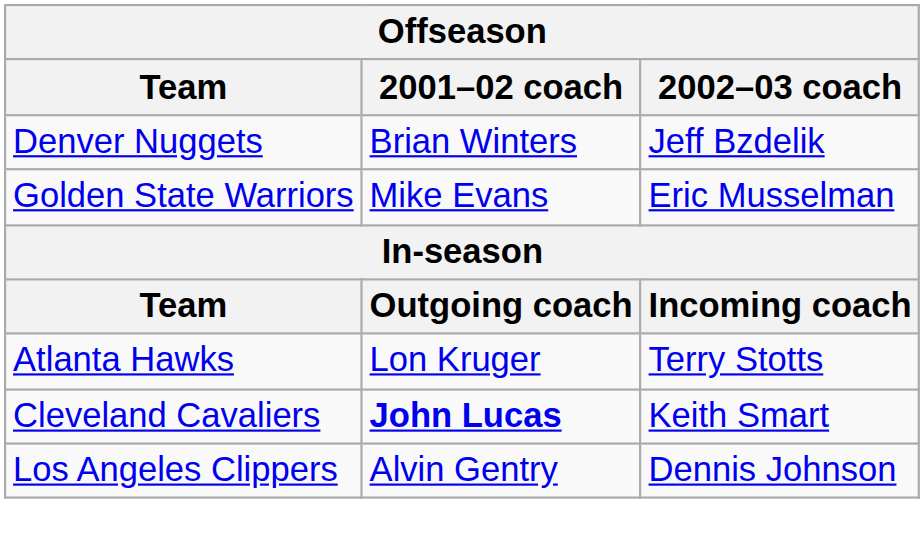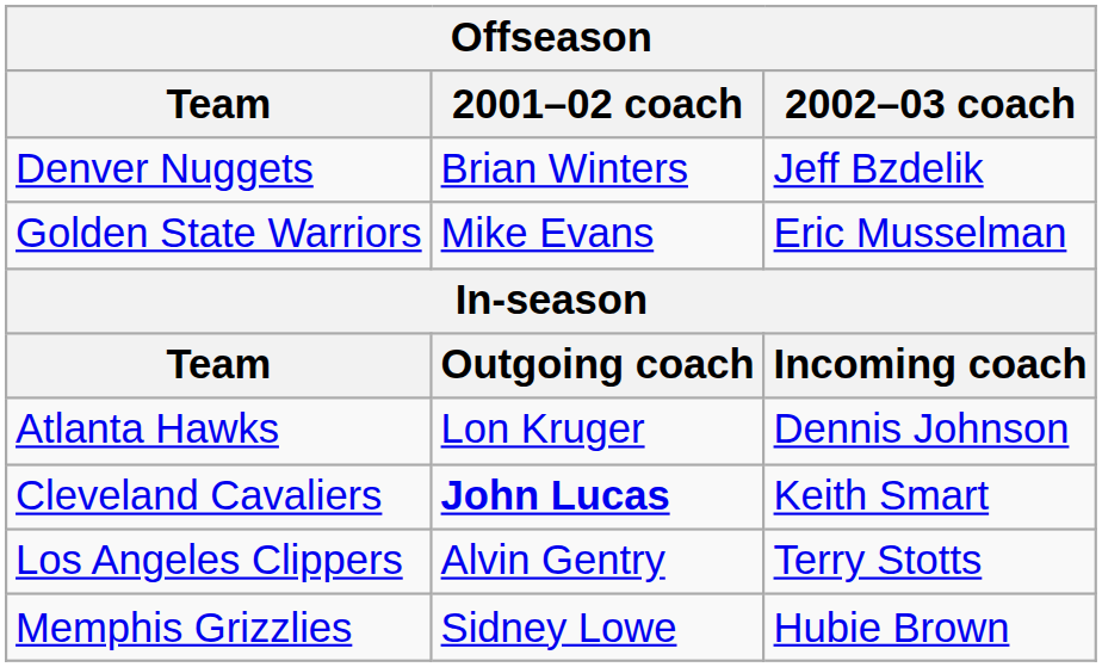 <table class="wikitable">
 <tr>
 <th colspan="3">Offseason</th>
 </tr>
 <tr>
 <th>Team</th>
 <th>2001–02 coach</th>
 <th>2002–03 coach</th>
 </tr>
 <tr>
 <td><a href='#'>Denver Nuggets</a></td>
 <td><a href='#'>Brian Winters</a></td>
 <td><a href='#'>Jeff Bzdelik</a></td>
 </tr>
 <tr>
 <td><a href='#'>Golden State Warriors</a></td>
 <td><a href='#'>Mike Evans</a></td>
 <td><a href='#'>Eric Musselman</a></td>
 </tr>
 <tr>
 <th colspan="3">In-season</th>
 </tr>
 <tr>
 <th>Team</th>
 <th>Outgoing coach</th>
 <th>Incoming coach</th>
 </tr>
 <tr>
 <td><a href='#'>Atlanta Hawks</a></td>
 <td><a href='#'>Lon Kruger</a></td>
-<td><a href='#'>Terry Stotts</a></td>
+<td><a href='#'>Dennis Johnson</a></td>
 </tr>
 <tr>
 <td><a href='#'>Cleveland Cavaliers</a></td>
 <td><strong><a href='#'>John Lucas</a></strong></td>
 <td><a href='#'>Keith Smart</a></td>
 </tr>
 <tr>
 <td><a href='#'>Los Angeles Clippers</a></td>
 <td><a href='#'>Alvin Gentry</a></td>
-<td><a href='#'>Dennis Johnson</a></td>
+<td><a href='#'>Terry Stotts</a></td>
+</tr>
+<tr>
+<td><a href='#'>Memphis Grizzlies</a></td>
+<td><a href='#'>Sidney Lowe</a></td>
+<td><a href='#'>Hubie Brown</a></td>
 </tr>
 </table>
